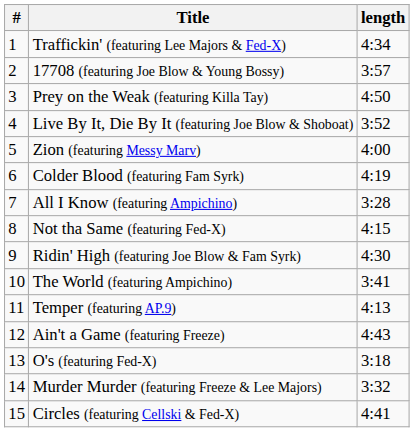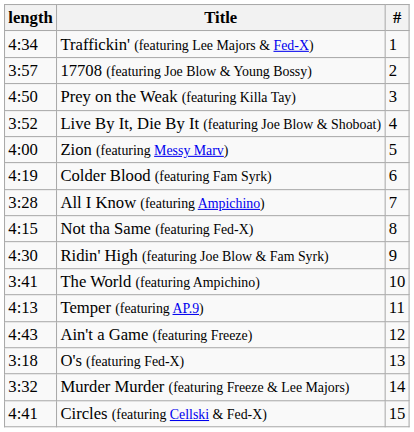 <table class="wikitable">
 <tr>
+<th>length</th>
+<th>Title</th>
 <th>#</th>
-<th>Title</th>
-<th>length</th>
 </tr>
 <tr>
+<td>4:34</td>
+<td>Traffickin' <small>(featuring Lee Majors & <a href='#'>Fed-X</a>)</small></td>
 <td>1</td>
-<td>Traffickin' <small>(featuring Lee Majors & <a href='#'>Fed-X</a>)</small></td>
-<td>4:34</td>
 </tr>
 <tr>
+<td>3:57</td>
+<td>17708 <small>(featuring Joe Blow & Young Bossy)</small></td>
 <td>2</td>
-<td>17708 <small>(featuring Joe Blow & Young Bossy)</small></td>
-<td>3:57</td>
 </tr>
 <tr>
+<td>4:50</td>
+<td>Prey on the Weak <small>(featuring Killa Tay)</small></td>
 <td>3</td>
-<td>Prey on the Weak <small>(featuring Killa Tay)</small></td>
-<td>4:50</td>
 </tr>
 <tr>
+<td>3:52</td>
+<td>Live By It, Die By It <small>(featuring Joe Blow & Shoboat)</small></td>
 <td>4</td>
-<td>Live By It, Die By It <small>(featuring Joe Blow & Shoboat)</small></td>
-<td>3:52</td>
 </tr>
 <tr>
+<td>4:00</td>
+<td>Zion <small>(featuring <a href='#'>Messy Marv</a>)</small></td>
 <td>5</td>
-<td>Zion <small>(featuring <a href='#'>Messy Marv</a>)</small></td>
-<td>4:00</td>
 </tr>
 <tr>
+<td>4:19</td>
+<td>Colder Blood <small>(featuring Fam Syrk)</small></td>
 <td>6</td>
-<td>Colder Blood <small>(featuring Fam Syrk)</small></td>
-<td>4:19</td>
 </tr>
 <tr>
+<td>3:28</td>
+<td>All I Know <small>(featuring <a href='#'>Ampichino</a>)</small></td>
 <td>7</td>
-<td>All I Know <small>(featuring <a href='#'>Ampichino</a>)</small></td>
-<td>3:28</td>
 </tr>
 <tr>
+<td>4:15</td>
+<td>Not tha Same <small>(featuring Fed-X)</small></td>
 <td>8</td>
-<td>Not tha Same <small>(featuring Fed-X)</small></td>
-<td>4:15</td>
 </tr>
 <tr>
+<td>4:30</td>
+<td>Ridin' High <small>(featuring Joe Blow & Fam Syrk)</small></td>
 <td>9</td>
-<td>Ridin' High <small>(featuring Joe Blow & Fam Syrk)</small></td>
-<td>4:30</td>
 </tr>
 <tr>
+<td>3:41</td>
+<td>The World <small>(featuring Ampichino)</small></td>
 <td>10</td>
-<td>The World <small>(featuring Ampichino)</small></td>
-<td>3:41</td>
 </tr>
 <tr>
+<td>4:13</td>
+<td>Temper <small>(featuring <a href='#'>AP.9</a>)</small></td>
 <td>11</td>
-<td>Temper <small>(featuring <a href='#'>AP.9</a>)</small></td>
-<td>4:13</td>
 </tr>
 <tr>
+<td>4:43</td>
+<td>Ain't a Game <small>(featuring Freeze)</small></td>
 <td>12</td>
-<td>Ain't a Game <small>(featuring Freeze)</small></td>
-<td>4:43</td>
 </tr>
 <tr>
+<td>3:18</td>
+<td>O's <small>(featuring Fed-X)</small></td>
 <td>13</td>
-<td>O's <small>(featuring Fed-X)</small></td>
-<td>3:18</td>
 </tr>
 <tr>
+<td>3:32</td>
+<td>Murder Murder <small>(featuring Freeze & Lee Majors)</small></td>
 <td>14</td>
-<td>Murder Murder <small>(featuring Freeze & Lee Majors)</small></td>
-<td>3:32</td>
 </tr>
 <tr>
+<td>4:41</td>
+<td>Circles <small>(featuring <a href='#'>Cellski</a> & Fed-X)</small></td>
 <td>15</td>
-<td>Circles <small>(featuring <a href='#'>Cellski</a> & Fed-X)</small></td>
-<td>4:41</td>
 </tr>
 </table>
